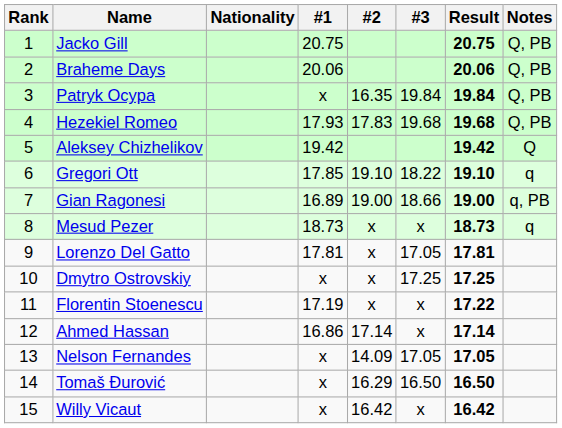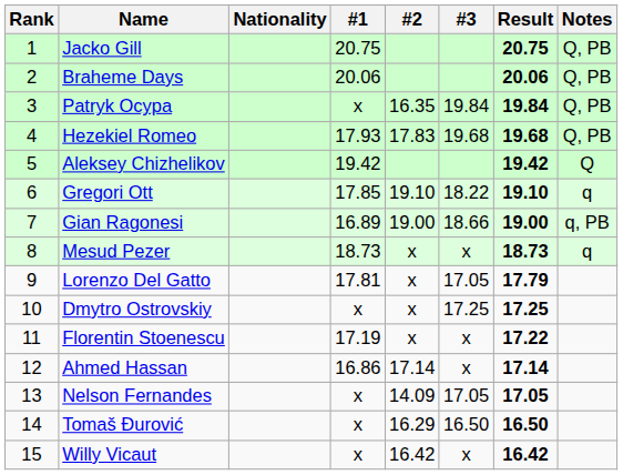 <table class="wikitable sortable" style="text-align:center">
 <tr>
 <th>Rank</th>
 <th>Name</th>
 <th>Nationality</th>
 <th>#1</th>
 <th>#2</th>
 <th>#3</th>
 <th>Result</th>
 <th>Notes</th>
 </tr>
 <tr bgcolor=ccffcc>
 <td>1</td>
 <td align=left><a href='#'>Jacko Gill</a></td>
 <td align=left></td>
 <td>20.75</td>
 <td></td>
 <td></td>
 <td><strong>20.75</strong></td>
 <td>Q, PB</td>
 </tr>
 <tr bgcolor=ccffcc>
 <td>2</td>
 <td align=left><a href='#'>Braheme Days</a></td>
 <td align=left></td>
 <td>20.06</td>
 <td></td>
 <td></td>
 <td><strong>20.06</strong></td>
 <td>Q, PB</td>
 </tr>
 <tr bgcolor=ccffcc>
 <td>3</td>
 <td align=left><a href='#'>Patryk Ocypa</a></td>
 <td align=left></td>
 <td>x</td>
 <td>16.35</td>
 <td>19.84</td>
 <td><strong>19.84</strong></td>
 <td>Q, PB</td>
 </tr>
 <tr bgcolor=ccffcc>
 <td>4</td>
 <td align=left><a href='#'>Hezekiel Romeo</a></td>
 <td align=left></td>
 <td>17.93</td>
 <td>17.83</td>
 <td>19.68</td>
 <td><strong>19.68</strong></td>
 <td>Q, PB</td>
 </tr>
 <tr bgcolor=ccffcc>
 <td>5</td>
 <td align=left><a href='#'>Aleksey Chizhelikov</a></td>
 <td align=left></td>
 <td>19.42</td>
 <td></td>
 <td></td>
 <td><strong>19.42</strong></td>
 <td>Q</td>
 </tr>
 <tr bgcolor=ddffdd>
 <td>6</td>
 <td align=left><a href='#'>Gregori Ott</a></td>
 <td align=left></td>
 <td>17.85</td>
 <td>19.10</td>
 <td>18.22</td>
 <td><strong>19.10</strong></td>
 <td>q</td>
 </tr>
 <tr bgcolor=ddffdd>
 <td>7</td>
 <td align=left><a href='#'>Gian Ragonesi</a></td>
 <td align=left></td>
 <td>16.89</td>
 <td>19.00</td>
 <td>18.66</td>
 <td><strong>19.00</strong></td>
 <td>q, PB</td>
 </tr>
 <tr bgcolor=ddffdd>
 <td>8</td>
 <td align=left><a href='#'>Mesud Pezer</a></td>
 <td align=left></td>
 <td>18.73</td>
 <td>x</td>
 <td>x</td>
 <td><strong>18.73</strong></td>
 <td>q</td>
 </tr>
 <tr>
 <td>9</td>
 <td align=left><a href='#'>Lorenzo Del Gatto</a></td>
 <td align=left></td>
 <td>17.81</td>
 <td>x</td>
 <td>17.05</td>
-<td><strong>17.81</strong></td>
+<td><strong>17.79</strong></td>
 <td></td>
 </tr>
 <tr>
 <td>10</td>
 <td align=left><a href='#'>Dmytro Ostrovskiy</a></td>
 <td align=left></td>
 <td>x</td>
 <td>x</td>
 <td>17.25</td>
 <td><strong>17.25</strong></td>
 <td></td>
 </tr>
 <tr>
 <td>11</td>
 <td align=left><a href='#'>Florentin Stoenescu</a></td>
 <td align=left></td>
 <td>17.19</td>
 <td>x</td>
 <td>x</td>
 <td><strong>17.22</strong></td>
 <td></td>
 </tr>
 <tr>
 <td>12</td>
 <td align=left><a href='#'>Ahmed Hassan</a></td>
 <td align=left></td>
 <td>16.86</td>
 <td>17.14</td>
 <td>x</td>
 <td><strong>17.14</strong></td>
 <td></td>
 </tr>
 <tr>
 <td>13</td>
 <td align=left><a href='#'>Nelson Fernandes</a></td>
 <td align=left></td>
 <td>x</td>
 <td>14.09</td>
 <td>17.05</td>
 <td><strong>17.05</strong></td>
 <td></td>
 </tr>
 <tr>
 <td>14</td>
 <td align=left><a href='#'>Tomaš Đurović</a></td>
 <td align=left></td>
 <td>x</td>
 <td>16.29</td>
 <td>16.50</td>
 <td><strong>16.50</strong></td>
 <td></td>
 </tr>
 <tr>
 <td>15</td>
 <td align=left><a href='#'>Willy Vicaut</a></td>
 <td align=left></td>
 <td>x</td>
 <td>16.42</td>
 <td>x</td>
 <td><strong>16.42</strong></td>
 <td></td>
 </tr>
 </table>
